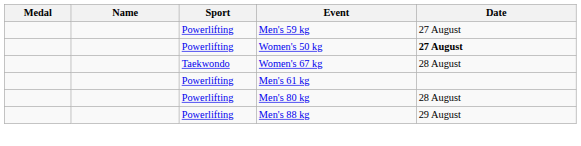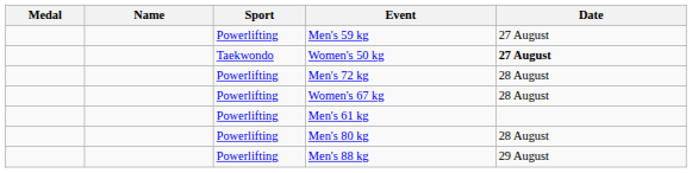 <table class="wikitable sortable" style="font-size:95%">
 <tr>
 <th style="width:6em">Medal</th>
 <th style="width:10em">Name</th>
 <th style="width:7em">Sport</th>
 <th style="width:15em">Event</th>
 <th style="width:15em">Date</th>
 </tr>
 <tr>
 <td></td>
 <td></td>
 <td><a href='#'>Powerlifting</a></td>
 <td><a href='#'>Men's 59 kg</a></td>
 <td>27 August</td>
 </tr>
 <tr>
 <td></td>
 <td></td>
-<td><a href='#'>Powerlifting</a></td>
+<td><a href='#'>Taekwondo</a></td>
 <td><a href='#'>Women's 50 kg</a></td>
 <td><strong>27 August</strong></td>
 </tr>
 <tr>
 <td></td>
 <td></td>
-<td><a href='#'>Taekwondo</a></td>
+<td><a href='#'>Powerlifting</a></td>
+<td><a href='#'>Men's 72 kg</a></td>
+<td>28 August</td>
+</tr>
+<tr>
+<td></td>
+<td></td>
+<td><a href='#'>Powerlifting</a></td>
 <td><a href='#'>Women's 67 kg</a></td>
 <td>28 August</td>
 </tr>
 <tr>
 <td></td>
 <td></td>
 <td><a href='#'>Powerlifting</a></td>
 <td><a href='#'>Men's 61 kg</a></td>
 <td></td>
 </tr>
 <tr>
 <td></td>
 <td></td>
 <td><a href='#'>Powerlifting</a></td>
 <td><a href='#'>Men's 80 kg</a></td>
 <td>28 August</td>
 </tr>
 <tr>
 <td></td>
 <td></td>
 <td><a href='#'>Powerlifting</a></td>
 <td><a href='#'>Men's 88 kg</a></td>
 <td>29 August</td>
 </tr>
 </table>
